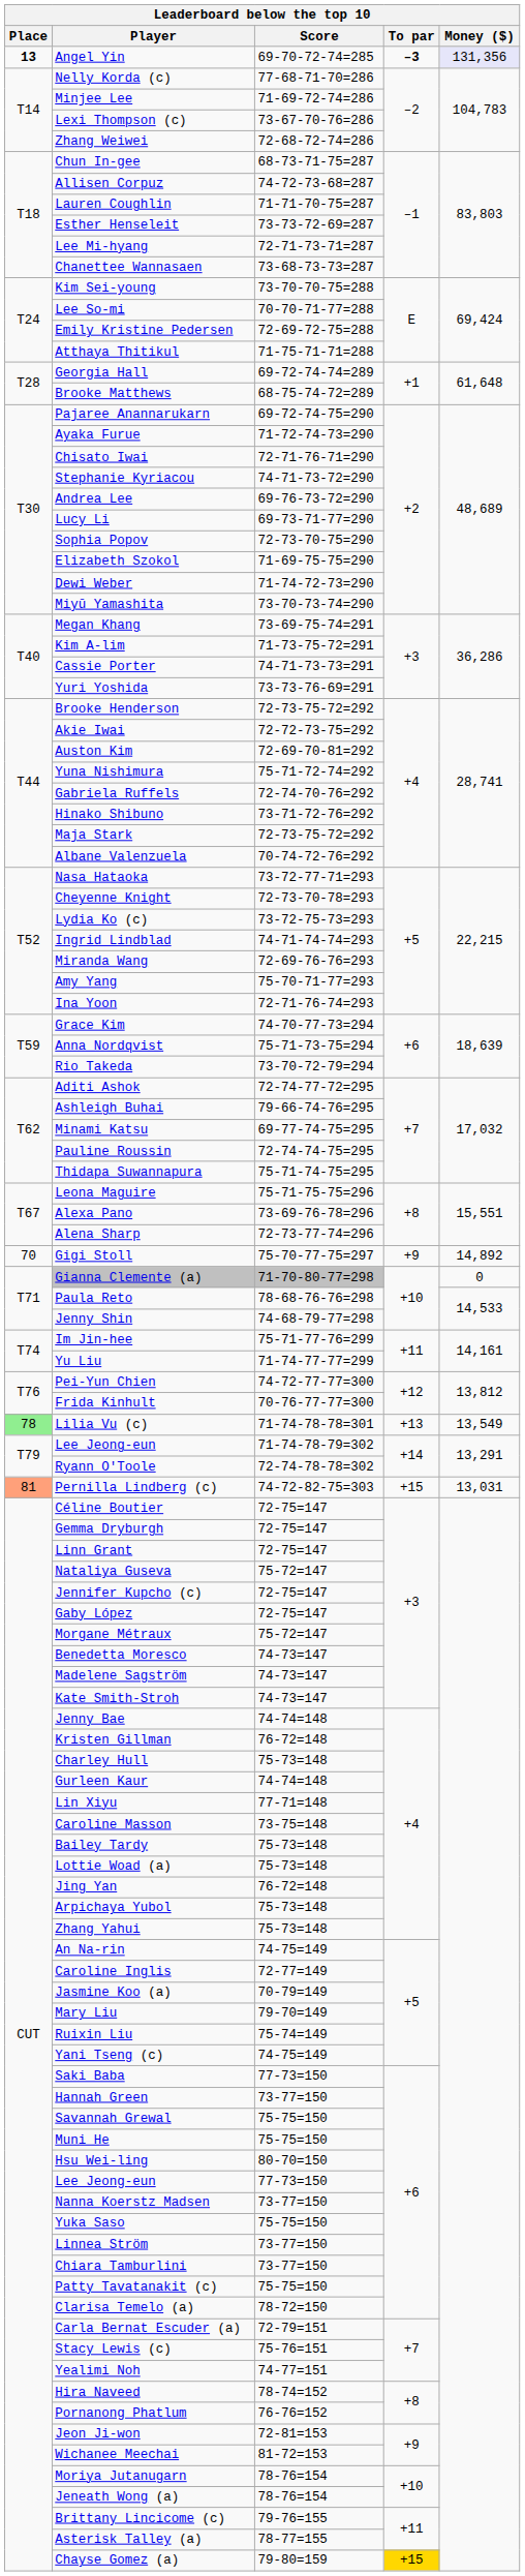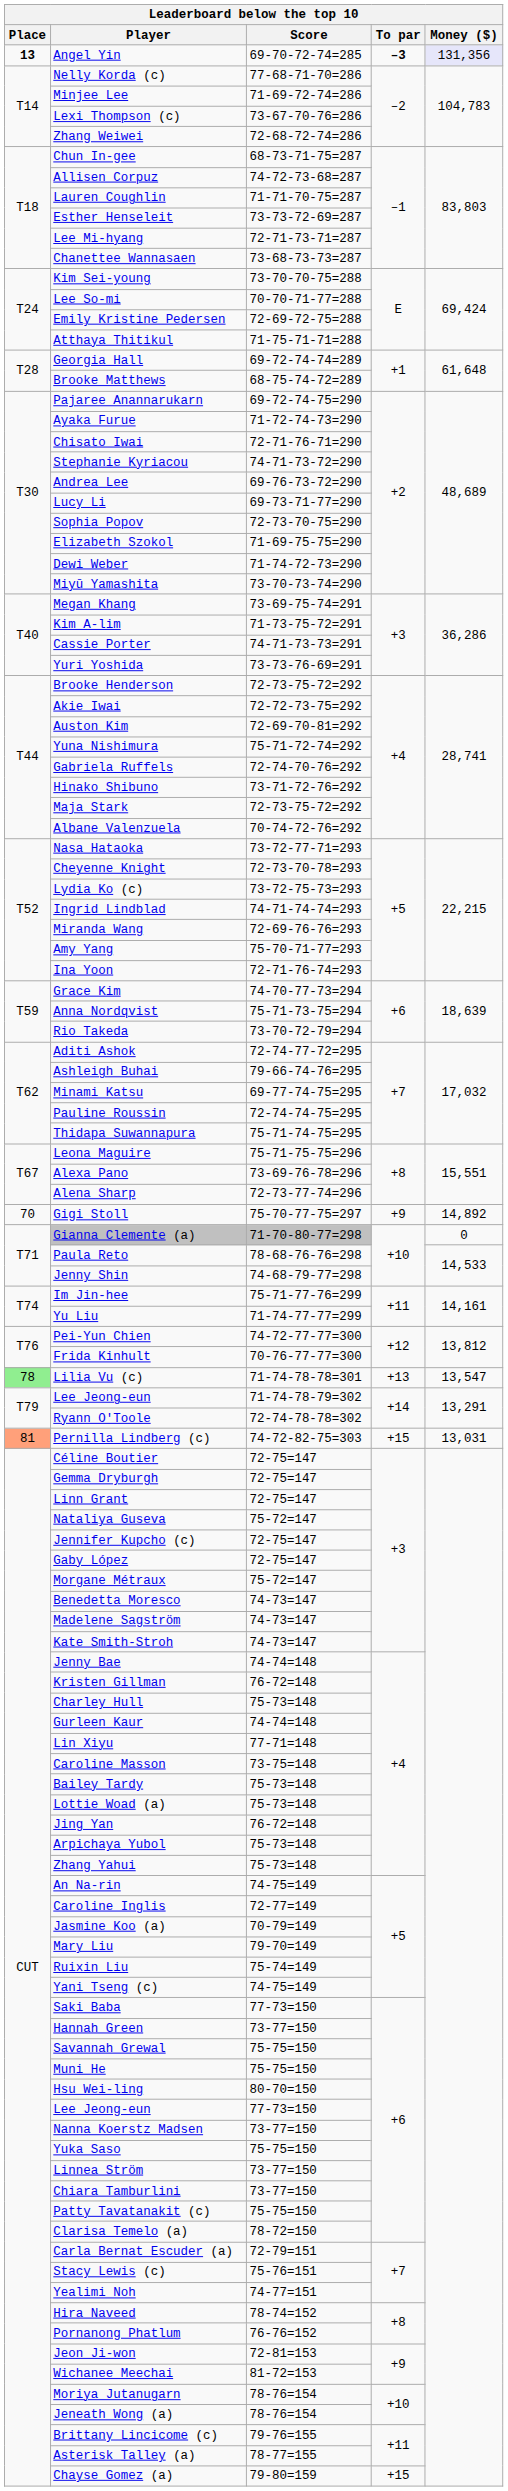 <table class="collapsible collapsed wikitable" style="width:40em;margin-top:-1px;">
 <tr>
 <th scope="col" colspan="6">Leaderboard below the top 10</th>
 </tr>
 <tr>
 <th>Place</th>
 <th>Player</th>
 <th>Score</th>
 <th>To par</th>
 <th>Money ($)</th>
 </tr>
 <tr>
 <td align=center><strong>13</strong></td>
 <td> <a href='#'>Angel Yin</a></td>
 <td>69-70-72-74=285</td>
 <td align=center><strong>–3</strong></td>
 <td align=center style="background: lavender;">131,356</td>
 </tr>
 <tr>
 <td rowspan=4 align=center>T14</td>
 <td> <a href='#'>Nelly Korda</a> (c)</td>
 <td>77-68-71-70=286</td>
 <td rowspan=4 align=center>–2</td>
 <td rowspan=4 align=center>104,783</td>
 </tr>
 <tr>
 <td> <a href='#'>Minjee Lee</a></td>
 <td>71-69-72-74=286</td>
 </tr>
 <tr>
 <td> <a href='#'>Lexi Thompson</a> (c)</td>
 <td>73-67-70-76=286</td>
 </tr>
 <tr>
 <td> <a href='#'>Zhang Weiwei</a></td>
 <td>72-68-72-74=286</td>
 </tr>
 <tr>
 <td rowspan=6 align=center>T18</td>
 <td> <a href='#'>Chun In-gee</a></td>
 <td>68-73-71-75=287</td>
 <td rowspan=6 align=center>–1</td>
 <td rowspan=6 align=center>83,803</td>
 </tr>
 <tr>
 <td> <a href='#'>Allisen Corpuz</a></td>
 <td>74-72-73-68=287</td>
 </tr>
 <tr>
 <td> <a href='#'>Lauren Coughlin</a></td>
 <td>71-71-70-75=287</td>
 </tr>
 <tr>
 <td> <a href='#'>Esther Henseleit</a></td>
 <td>73-73-72-69=287</td>
 </tr>
 <tr>
 <td> <a href='#'>Lee Mi-hyang</a></td>
 <td>72-71-73-71=287</td>
 </tr>
 <tr>
 <td> <a href='#'>Chanettee Wannasaen</a></td>
 <td>73-68-73-73=287</td>
 </tr>
 <tr>
 <td rowspan=4 align=center>T24</td>
 <td> <a href='#'>Kim Sei-young</a></td>
 <td>73-70-70-75=288</td>
 <td rowspan=4 align=center>E</td>
 <td rowspan=4 align=center>69,424</td>
 </tr>
 <tr>
 <td> <a href='#'>Lee So-mi</a></td>
 <td>70-70-71-77=288</td>
 </tr>
 <tr>
 <td> <a href='#'>Emily Kristine Pedersen</a></td>
 <td>72-69-72-75=288</td>
 </tr>
 <tr>
 <td> <a href='#'>Atthaya Thitikul</a></td>
 <td>71-75-71-71=288</td>
 </tr>
 <tr>
 <td rowspan=2 align=center>T28</td>
 <td> <a href='#'>Georgia Hall</a></td>
 <td>69-72-74-74=289</td>
 <td rowspan=2 align=center>+1</td>
 <td rowspan=2 align=center>61,648</td>
 </tr>
 <tr>
 <td> <a href='#'>Brooke Matthews</a></td>
 <td>68-75-74-72=289</td>
 </tr>
 <tr>
 <td rowspan=10 align=center>T30</td>
 <td> <a href='#'>Pajaree Anannarukarn</a></td>
 <td>69-72-74-75=290</td>
 <td rowspan=10 align=center>+2</td>
 <td rowspan=10 align=center>48,689</td>
 </tr>
 <tr>
 <td> <a href='#'>Ayaka Furue</a></td>
 <td>71-72-74-73=290</td>
 </tr>
 <tr>
 <td> <a href='#'>Chisato Iwai</a></td>
 <td>72-71-76-71=290</td>
 </tr>
 <tr>
 <td> <a href='#'>Stephanie Kyriacou</a></td>
 <td>74-71-73-72=290</td>
 </tr>
 <tr>
 <td> <a href='#'>Andrea Lee</a></td>
 <td>69-76-73-72=290</td>
 </tr>
 <tr>
 <td> <a href='#'>Lucy Li</a></td>
 <td>69-73-71-77=290</td>
 </tr>
 <tr>
 <td> <a href='#'>Sophia Popov</a></td>
 <td>72-73-70-75=290</td>
 </tr>
 <tr>
 <td> <a href='#'>Elizabeth Szokol</a></td>
 <td>71-69-75-75=290</td>
 </tr>
 <tr>
 <td> <a href='#'>Dewi Weber</a></td>
 <td>71-74-72-73=290</td>
 </tr>
 <tr>
 <td> <a href='#'>Miyū Yamashita</a></td>
 <td>73-70-73-74=290</td>
 </tr>
 <tr>
 <td rowspan=4 align=center>T40</td>
 <td> <a href='#'>Megan Khang</a></td>
 <td>73-69-75-74=291</td>
 <td rowspan=4 align=center>+3</td>
 <td rowspan=4 align=center>36,286</td>
 </tr>
 <tr>
 <td> <a href='#'>Kim A-lim</a></td>
 <td>71-73-75-72=291</td>
 </tr>
 <tr>
 <td> <a href='#'>Cassie Porter</a></td>
 <td>74-71-73-73=291</td>
 </tr>
 <tr>
 <td> <a href='#'>Yuri Yoshida</a></td>
 <td>73-73-76-69=291</td>
 </tr>
 <tr>
 <td rowspan=8 align=center>T44</td>
 <td> <a href='#'>Brooke Henderson</a></td>
 <td>72-73-75-72=292</td>
 <td rowspan=8 align=center>+4</td>
 <td rowspan=8 align=center>28,741</td>
 </tr>
 <tr>
 <td> <a href='#'>Akie Iwai</a></td>
 <td>72-72-73-75=292</td>
 </tr>
 <tr>
 <td> <a href='#'>Auston Kim</a></td>
 <td>72-69-70-81=292</td>
 </tr>
 <tr>
 <td> <a href='#'>Yuna Nishimura</a></td>
 <td>75-71-72-74=292</td>
 </tr>
 <tr>
 <td> <a href='#'>Gabriela Ruffels</a></td>
 <td>72-74-70-76=292</td>
 </tr>
 <tr>
 <td> <a href='#'>Hinako Shibuno</a></td>
 <td>73-71-72-76=292</td>
 </tr>
 <tr>
 <td> <a href='#'>Maja Stark</a></td>
 <td>72-73-75-72=292</td>
 </tr>
 <tr>
 <td> <a href='#'>Albane Valenzuela</a></td>
 <td>70-74-72-76=292</td>
 </tr>
 <tr>
 <td rowspan=7 align=center>T52</td>
 <td> <a href='#'>Nasa Hataoka</a></td>
 <td>73-72-77-71=293</td>
 <td rowspan=7 align=center>+5</td>
 <td rowspan=7 align=center>22,215</td>
 </tr>
 <tr>
 <td> <a href='#'>Cheyenne Knight</a></td>
 <td>72-73-70-78=293</td>
 </tr>
 <tr>
 <td> <a href='#'>Lydia Ko</a> (c)</td>
 <td>73-72-75-73=293</td>
 </tr>
 <tr>
 <td> <a href='#'>Ingrid Lindblad</a></td>
 <td>74-71-74-74=293</td>
 </tr>
 <tr>
 <td> <a href='#'>Miranda Wang</a></td>
 <td>72-69-76-76=293</td>
 </tr>
 <tr>
 <td> <a href='#'>Amy Yang</a></td>
 <td>75-70-71-77=293</td>
 </tr>
 <tr>
 <td> <a href='#'>Ina Yoon</a></td>
 <td>72-71-76-74=293</td>
 </tr>
 <tr>
 <td rowspan=3 align=center>T59</td>
 <td> <a href='#'>Grace Kim</a></td>
 <td>74-70-77-73=294</td>
 <td rowspan=3 align=center>+6</td>
 <td rowspan=3 align=center>18,639</td>
 </tr>
 <tr>
 <td> <a href='#'>Anna Nordqvist</a></td>
 <td>75-71-73-75=294</td>
 </tr>
 <tr>
 <td> <a href='#'>Rio Takeda</a></td>
 <td>73-70-72-79=294</td>
 </tr>
 <tr>
 <td rowspan=5 align=center>T62</td>
 <td> <a href='#'>Aditi Ashok</a></td>
 <td>72-74-77-72=295</td>
 <td rowspan=5 align=center>+7</td>
 <td rowspan=5 align=center>17,032</td>
 </tr>
 <tr>
 <td> <a href='#'>Ashleigh Buhai</a></td>
 <td>79-66-74-76=295</td>
 </tr>
 <tr>
 <td> <a href='#'>Minami Katsu</a></td>
 <td>69-77-74-75=295</td>
 </tr>
 <tr>
 <td> <a href='#'>Pauline Roussin</a></td>
 <td>72-74-74-75=295</td>
 </tr>
 <tr>
 <td> <a href='#'>Thidapa Suwannapura</a></td>
 <td>75-71-74-75=295</td>
 </tr>
 <tr>
 <td rowspan=3 align=center>T67</td>
 <td> <a href='#'>Leona Maguire</a></td>
 <td>75-71-75-75=296</td>
 <td rowspan=3 align=center>+8</td>
 <td rowspan=3 align=center>15,551</td>
 </tr>
 <tr>
 <td> <a href='#'>Alexa Pano</a></td>
 <td>73-69-76-78=296</td>
 </tr>
 <tr>
 <td> <a href='#'>Alena Sharp</a></td>
 <td>72-73-77-74=296</td>
 </tr>
 <tr>
 <td align=center>70</td>
 <td> <a href='#'>Gigi Stoll</a></td>
 <td>75-70-77-75=297</td>
 <td align=center>+9</td>
 <td align=center>14,892</td>
 </tr>
 <tr>
 <td rowspan=3 align=center>T71</td>
 <td style="background:silver"> <a href='#'>Gianna Clemente</a> (a)</td>
 <td style="background:silver">71-70-80-77=298</td>
 <td rowspan=3 align=center>+10</td>
 <td align=center>0</td>
 </tr>
 <tr>
 <td> <a href='#'>Paula Reto</a></td>
 <td>78-68-76-76=298</td>
 <td rowspan=2 align=center>14,533</td>
 </tr>
 <tr>
 <td> <a href='#'>Jenny Shin</a></td>
 <td>74-68-79-77=298</td>
 </tr>
 <tr>
 <td rowspan=2 align=center>T74</td>
 <td> <a href='#'>Im Jin-hee</a></td>
 <td>75-71-77-76=299</td>
 <td rowspan=2 align=center>+11</td>
 <td rowspan=2 align=center>14,161</td>
 </tr>
 <tr>
 <td> <a href='#'>Yu Liu</a></td>
 <td>71-74-77-77=299</td>
 </tr>
 <tr>
 <td rowspan=2 align=center>T76</td>
 <td> <a href='#'>Pei-Yun Chien</a></td>
 <td>74-72-77-77=300</td>
 <td rowspan=2 align=center>+12</td>
 <td rowspan=2 align=center>13,812</td>
 </tr>
 <tr>
 <td> <a href='#'>Frida Kinhult</a></td>
 <td>70-76-77-77=300</td>
 </tr>
 <tr>
 <td align=center style="background: lightgreen;">78</td>
 <td> <a href='#'>Lilia Vu</a> (c)</td>
 <td>71-74-78-78=301</td>
 <td align=center>+13</td>
-<td align=center>13,549</td>
+<td align=center>13,547</td>
 </tr>
 <tr>
 <td rowspan=2 align=center>T79</td>
 <td> <a href='#'>Lee Jeong-eun</a></td>
 <td>71-74-78-79=302</td>
 <td rowspan=2 align=center>+14</td>
 <td rowspan=2 align=center>13,291</td>
 </tr>
 <tr>
 <td> <a href='#'>Ryann O'Toole</a></td>
 <td>72-74-78-78=302</td>
 </tr>
 <tr>
 <td align=center style="background: lightsalmon;">81</td>
 <td> <a href='#'>Pernilla Lindberg</a> (c)</td>
 <td>74-72-82-75=303</td>
 <td align=center>+15</td>
 <td align=center>13,031</td>
 </tr>
 <tr>
 <td rowspan=51 align=center>CUT</td>
 <td> <a href='#'>Céline Boutier</a></td>
 <td>72-75=147</td>
 <td rowspan=10 align=center>+3</td>
 <td rowspan=51></td>
 </tr>
 <tr>
 <td> <a href='#'>Gemma Dryburgh</a></td>
 <td>72-75=147</td>
 </tr>
 <tr>
 <td> <a href='#'>Linn Grant</a></td>
 <td>72-75=147</td>
 </tr>
 <tr>
 <td> <a href='#'>Nataliya Guseva</a></td>
 <td>75-72=147</td>
 </tr>
 <tr>
 <td> <a href='#'>Jennifer Kupcho</a> (c)</td>
 <td>72-75=147</td>
 </tr>
 <tr>
 <td> <a href='#'>Gaby López</a></td>
 <td>72-75=147</td>
 </tr>
 <tr>
 <td> <a href='#'>Morgane Métraux</a></td>
 <td>75-72=147</td>
 </tr>
 <tr>
 <td> <a href='#'>Benedetta Moresco</a></td>
 <td>74-73=147</td>
 </tr>
 <tr>
 <td> <a href='#'>Madelene Sagström</a></td>
 <td>74-73=147</td>
 </tr>
 <tr>
 <td> <a href='#'>Kate Smith-Stroh</a></td>
 <td>74-73=147</td>
 </tr>
 <tr>
 <td> <a href='#'>Jenny Bae</a></td>
 <td>74-74=148</td>
 <td rowspan=11 align=center>+4</td>
 </tr>
 <tr>
 <td> <a href='#'>Kristen Gillman</a></td>
 <td>76-72=148</td>
 </tr>
 <tr>
 <td> <a href='#'>Charley Hull</a></td>
 <td>75-73=148</td>
 </tr>
 <tr>
 <td> <a href='#'>Gurleen Kaur</a></td>
 <td>74-74=148</td>
 </tr>
 <tr>
 <td> <a href='#'>Lin Xiyu</a></td>
 <td>77-71=148</td>
 </tr>
 <tr>
 <td> <a href='#'>Caroline Masson</a></td>
 <td>73-75=148</td>
 </tr>
 <tr>
 <td> <a href='#'>Bailey Tardy</a></td>
 <td>75-73=148</td>
 </tr>
 <tr>
 <td> <a href='#'>Lottie Woad</a> (a)</td>
 <td>75-73=148</td>
 </tr>
 <tr>
 <td> <a href='#'>Jing Yan</a></td>
 <td>76-72=148</td>
 </tr>
 <tr>
 <td> <a href='#'>Arpichaya Yubol</a></td>
 <td>75-73=148</td>
 </tr>
 <tr>
 <td> <a href='#'>Zhang Yahui</a></td>
 <td>75-73=148</td>
 </tr>
 <tr>
 <td> <a href='#'>An Na-rin</a></td>
 <td>74-75=149</td>
 <td rowspan=6 align=center>+5</td>
 </tr>
 <tr>
 <td> <a href='#'>Caroline Inglis</a></td>
 <td>72-77=149</td>
 </tr>
 <tr>
 <td> <a href='#'>Jasmine Koo</a> (a)</td>
 <td>70-79=149</td>
 </tr>
 <tr>
 <td> <a href='#'>Mary Liu</a></td>
 <td>79-70=149</td>
 </tr>
 <tr>
 <td> <a href='#'>Ruixin Liu</a></td>
 <td>75-74=149</td>
 </tr>
 <tr>
 <td> <a href='#'>Yani Tseng</a> (c)</td>
 <td>74-75=149</td>
 </tr>
 <tr>
 <td> <a href='#'>Saki Baba</a></td>
 <td>77-73=150</td>
 <td rowspan=12 align=center>+6</td>
 </tr>
 <tr>
 <td> <a href='#'>Hannah Green</a></td>
 <td>73-77=150</td>
 </tr>
 <tr>
 <td> <a href='#'>Savannah Grewal</a></td>
 <td>75-75=150</td>
 </tr>
 <tr>
 <td> <a href='#'>Muni He</a></td>
 <td>75-75=150</td>
 </tr>
 <tr>
 <td> <a href='#'>Hsu Wei-ling</a></td>
 <td>80-70=150</td>
 </tr>
 <tr>
 <td> <a href='#'>Lee Jeong-eun</a></td>
 <td>77-73=150</td>
 </tr>
 <tr>
 <td> <a href='#'>Nanna Koerstz Madsen</a></td>
 <td>73-77=150</td>
 </tr>
 <tr>
 <td> <a href='#'>Yuka Saso</a></td>
 <td>75-75=150</td>
 </tr>
 <tr>
 <td> <a href='#'>Linnea Ström</a></td>
 <td>73-77=150</td>
 </tr>
 <tr>
 <td> <a href='#'>Chiara Tamburlini</a></td>
 <td>73-77=150</td>
 </tr>
 <tr>
 <td> <a href='#'>Patty Tavatanakit</a> (c)</td>
 <td>75-75=150</td>
 </tr>
 <tr>
 <td> <a href='#'>Clarisa Temelo</a> (a)</td>
 <td>78-72=150</td>
 </tr>
 <tr>
 <td> <a href='#'>Carla Bernat Escuder</a> (a)</td>
 <td>72-79=151</td>
 <td rowspan=3 align=center>+7</td>
 </tr>
 <tr>
 <td> <a href='#'>Stacy Lewis</a> (c)</td>
 <td>75-76=151</td>
 </tr>
 <tr>
 <td> <a href='#'>Yealimi Noh</a></td>
 <td>74-77=151</td>
 </tr>
 <tr>
 <td> <a href='#'>Hira Naveed</a></td>
 <td>78-74=152</td>
 <td rowspan=2 align=center>+8</td>
 </tr>
 <tr>
 <td> <a href='#'>Pornanong Phatlum</a></td>
 <td>76-76=152</td>
 </tr>
 <tr>
 <td> <a href='#'>Jeon Ji-won</a></td>
 <td>72-81=153</td>
 <td rowspan=2 align=center>+9</td>
 </tr>
 <tr>
 <td> <a href='#'>Wichanee Meechai</a></td>
 <td>81-72=153</td>
 </tr>
 <tr>
 <td> <a href='#'>Moriya Jutanugarn</a></td>
 <td>78-76=154</td>
 <td rowspan=2 align=center>+10</td>
 </tr>
 <tr>
 <td> <a href='#'>Jeneath Wong</a> (a)</td>
 <td>78-76=154</td>
 </tr>
 <tr>
 <td> <a href='#'>Brittany Lincicome</a> (c)</td>
 <td>79-76=155</td>
 <td rowspan=2 align=center>+11</td>
 </tr>
 <tr>
 <td> <a href='#'>Asterisk Talley</a> (a)</td>
 <td>78-77=155</td>
 </tr>
 <tr>
 <td> <a href='#'>Chayse Gomez</a> (a)</td>
 <td>79-80=159</td>
-<td align=center style="background: gold;">+15</td>
+<td align=center>+15</td>
 </tr>
 </table>
